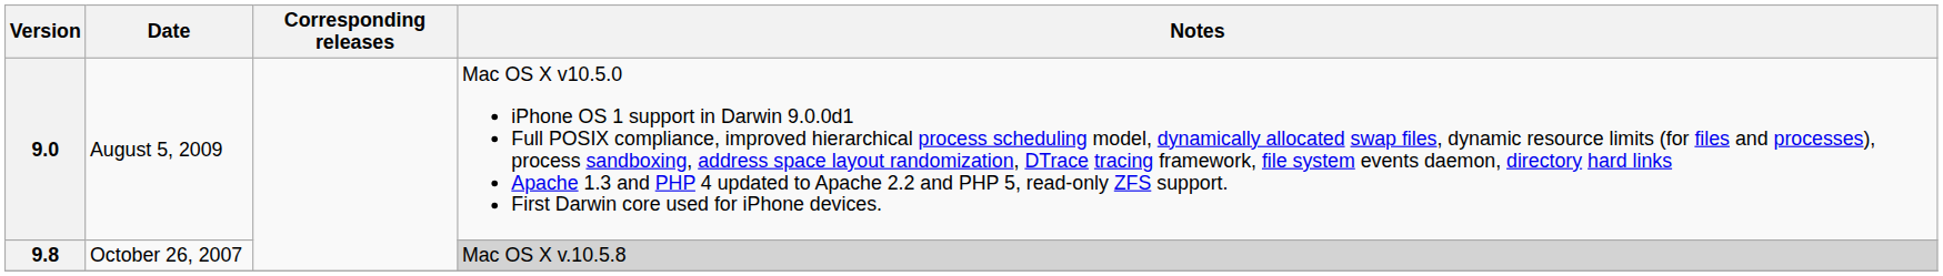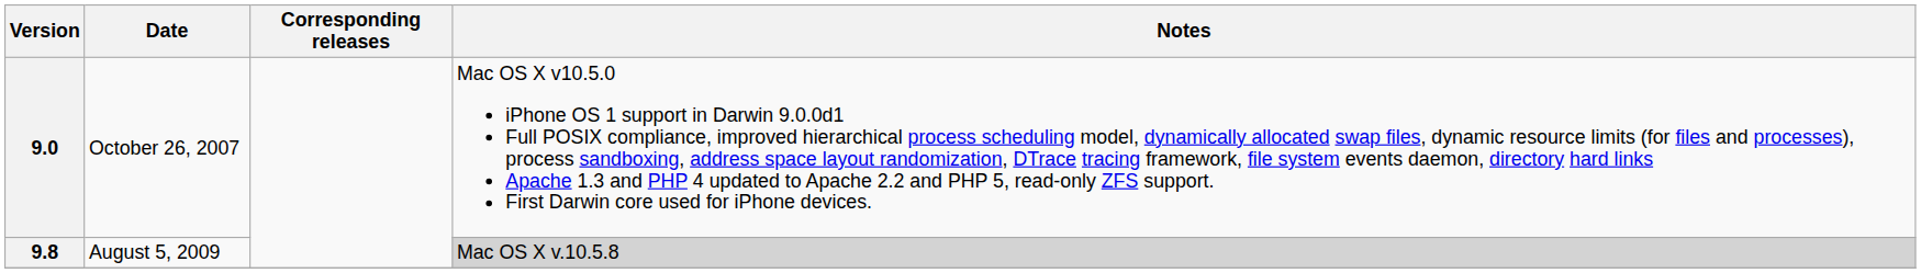 <table class="wikitable mw-collapsible mw-collapsed">
 <tr>
 <th>Version</th>
 <th style="width: 128px;">Date</th>
 <th style="width: 159px;">Corresponding releases</th>
 <th>Notes</th>
 </tr>
 <tr>
 <th>9.0</th>
-<td>August 5, 2009</td>
+<td>October 26, 2007</td>
 <td rowspan="2"></td>
 <td>Mac OS X v10.5.0<br><ul><li>iPhone OS 1 support in Darwin 9.0.0d1</li><li>Full POSIX compliance, improved hierarchical <a href='#'>process scheduling</a> model, <a href='#'>dynamically allocated</a> <a href='#'>swap files</a>, dynamic resource limits (for <a href='#'>files</a> and <a href='#'>processes</a>), process <a href='#'>sandboxing</a>, <a href='#'>address space layout randomization</a>, <a href='#'>DTrace</a> <a href='#'>tracing</a> framework, <a href='#'>file system</a> events daemon, <a href='#'>directory</a> <a href='#'>hard links</a></li><li><a href='#'>Apache</a> 1.3 and <a href='#'>PHP</a> 4 updated to Apache 2.2 and PHP 5, read-only <a href='#'>ZFS</a> support.</li><li>First Darwin core used for iPhone devices.</li></ul></td>
 </tr>
 <tr>
 <th>9.8</th>
-<td>October 26, 2007</td>
+<td>August 5, 2009</td>
 <td style="background: lightgrey;">Mac OS X v.10.5.8</td>
 </tr>
 <tr>
 </tr>
 </table>
